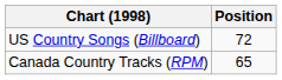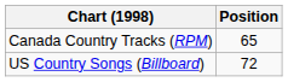 <table class="wikitable sortable">
 <tr>
 <th scope="col">Chart (1998)</th>
 <th scope="col">Position</th>
 </tr>
 <tr>
+<td>Canada Country Tracks (<em><a href='#'>RPM</a></em>)</td>
+<td align="center">65</td>
+</tr>
+<tr>
 <td>US <a href='#'>Country Songs</a> (<em><a href='#'>Billboard</a></em>)</td>
 <td align="center">72</td>
 </tr>
-<tr>
-<td>Canada Country Tracks (<em><a href='#'>RPM</a></em>)</td>
-<td align="center">65</td>
-</tr>
 </table>
